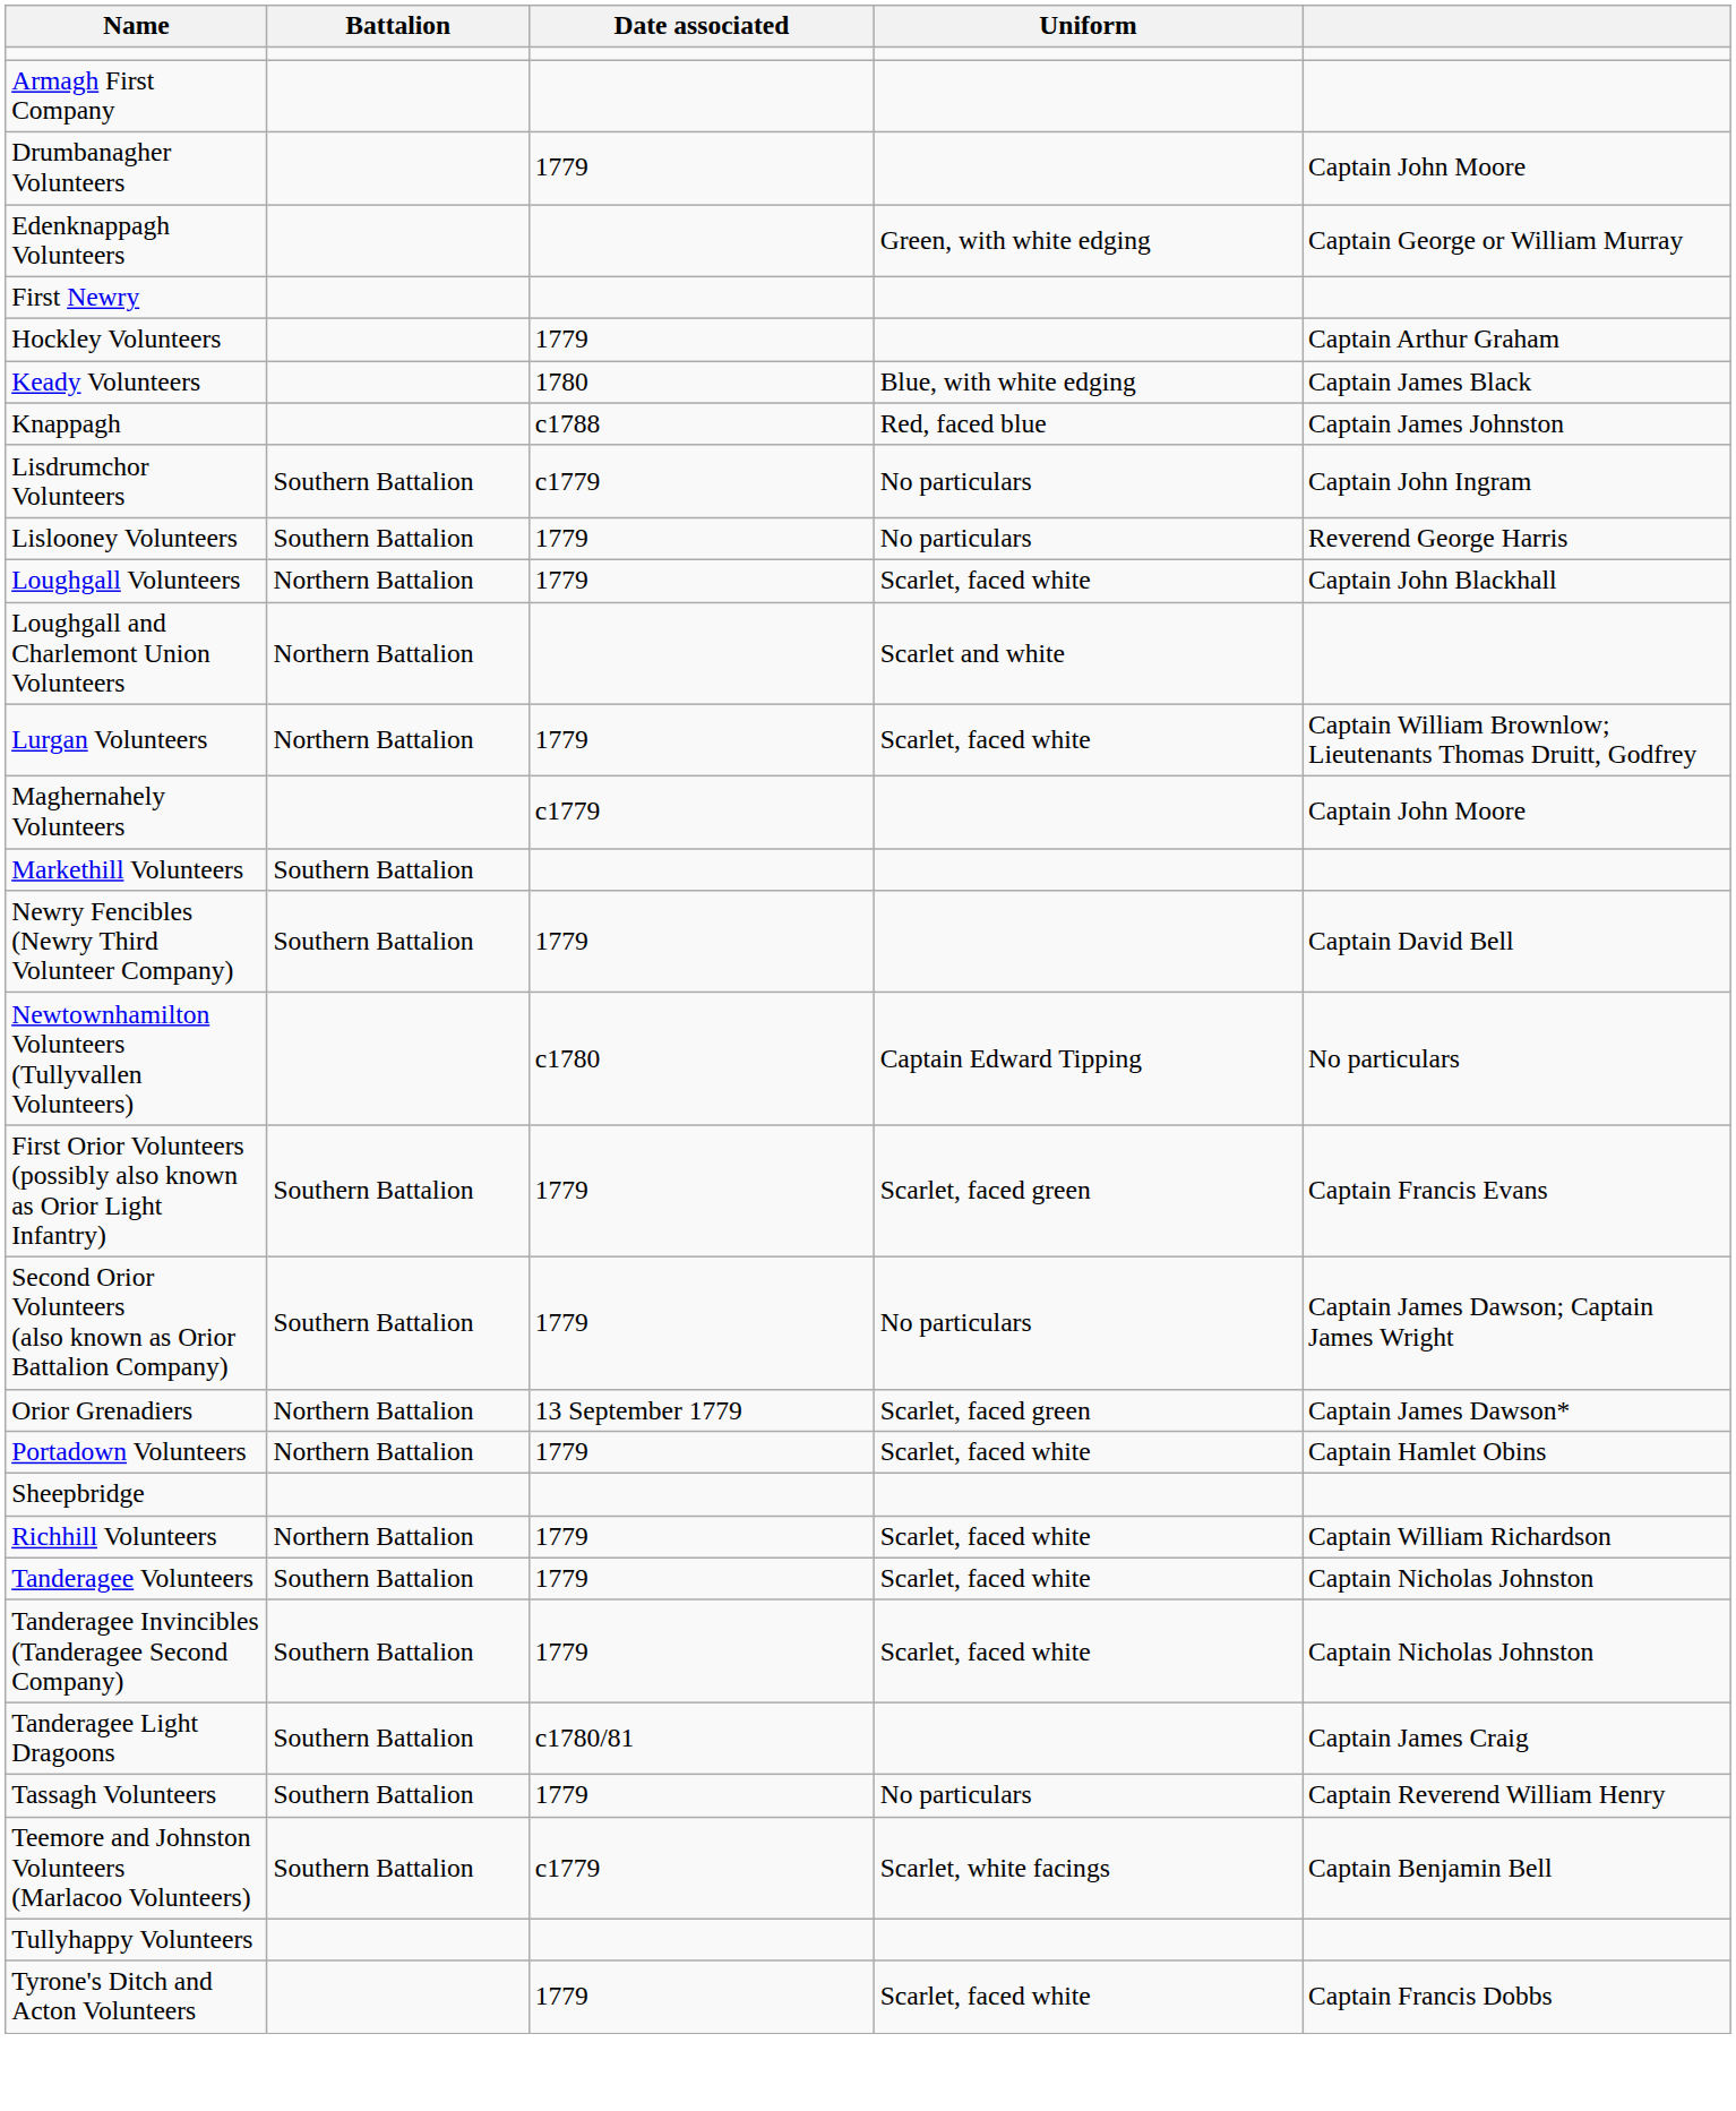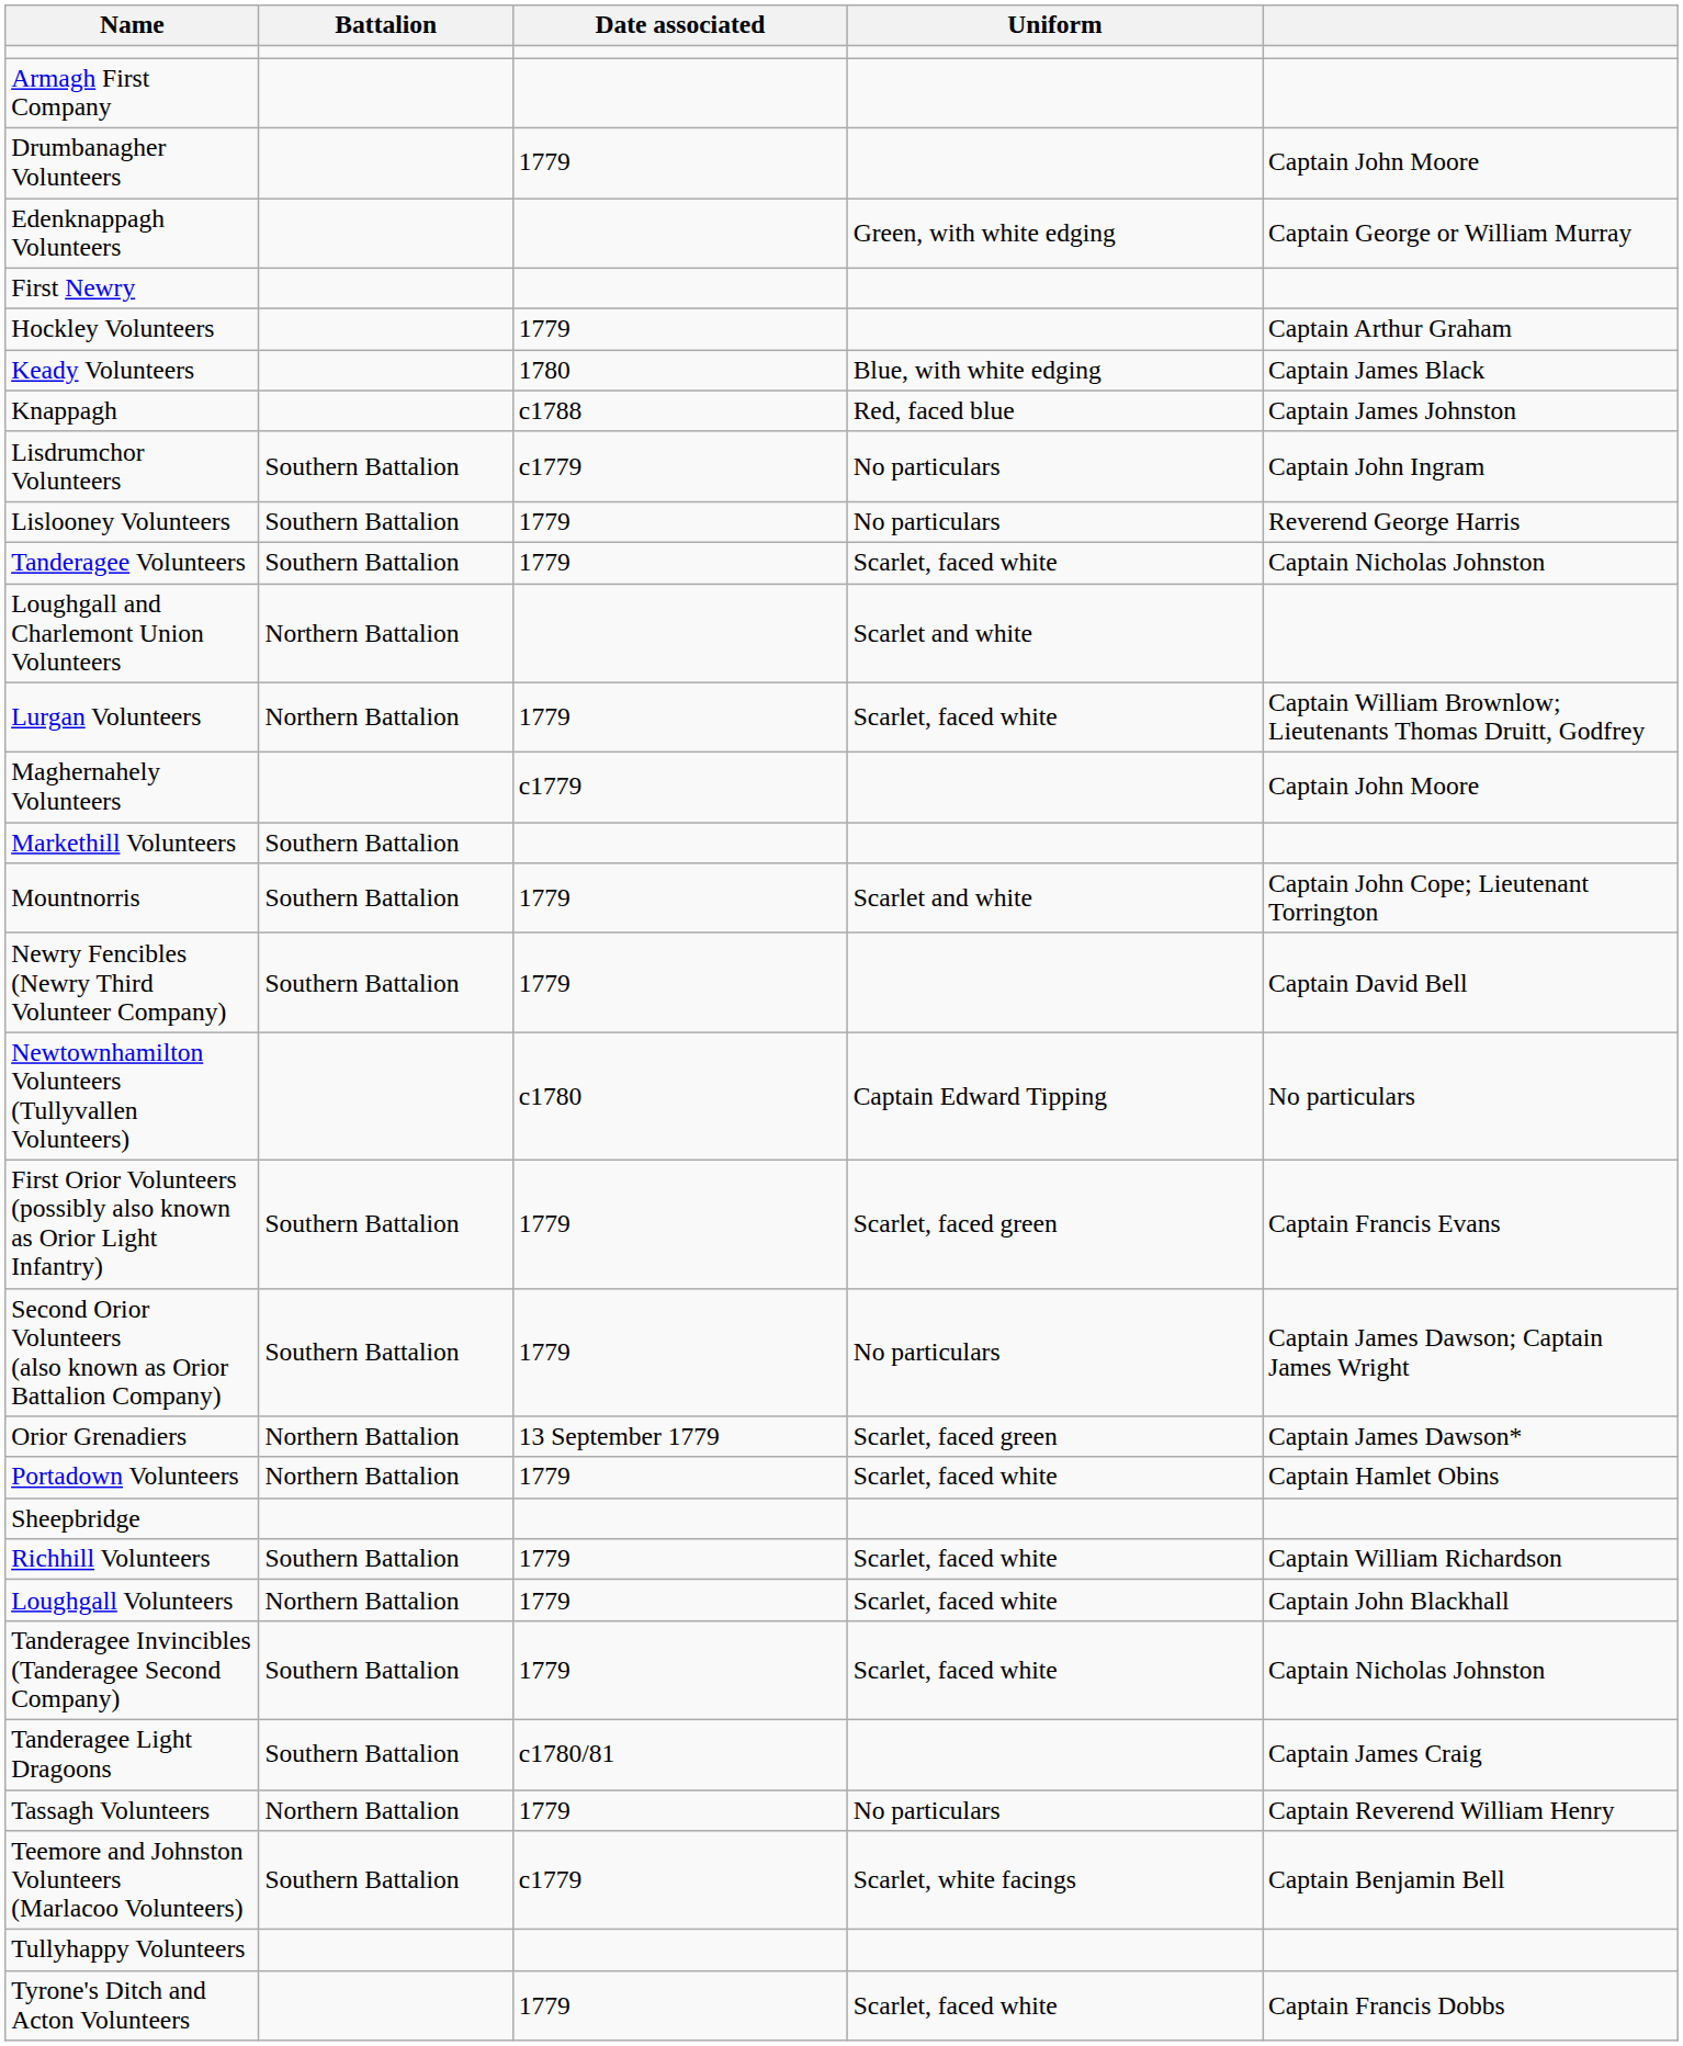 <table class="wikitable" style="border:1px solid darkgrey;">
 <tr>
 <th style="width:150px;">Name</th>
 <th style="width:150px;">Battalion</th>
 <th style="width:200px;">Date associated</th>
 <th style="width:250px;">Uniform</th>
 <th style="width:250px;"></th>
 </tr>
 <tr>
 <td></td>
 <td></td>
 <td></td>
 <td></td>
 <td></td>
 </tr>
 <tr>
 <td><a href='#'>Armagh</a> First Company</td>
 <td></td>
 <td></td>
 <td></td>
 <td></td>
 </tr>
 <tr>
 <td>Drumbanagher Volunteers</td>
 <td></td>
 <td>1779</td>
 <td></td>
 <td>Captain John Moore</td>
 </tr>
 <tr>
 <td>Edenknappagh Volunteers</td>
 <td></td>
 <td></td>
 <td>Green, with white edging</td>
 <td>Captain George or William Murray</td>
 </tr>
 <tr>
 <td>First <a href='#'>Newry</a></td>
 <td></td>
 <td></td>
 <td></td>
 <td></td>
 </tr>
 <tr>
 <td>Hockley Volunteers</td>
 <td></td>
 <td>1779</td>
 <td></td>
 <td>Captain Arthur Graham</td>
 </tr>
 <tr>
 <td><a href='#'>Keady</a> Volunteers</td>
 <td></td>
 <td>1780</td>
 <td>Blue, with white edging</td>
 <td>Captain James Black</td>
 </tr>
 <tr>
 <td>Knappagh</td>
 <td></td>
 <td>c1788</td>
 <td>Red, faced blue</td>
 <td>Captain James Johnston</td>
 </tr>
 <tr>
 <td>Lisdrumchor Volunteers</td>
 <td>Southern Battalion</td>
 <td>c1779</td>
 <td>No particulars</td>
 <td>Captain John Ingram</td>
 </tr>
 <tr>
 <td>Lislooney Volunteers</td>
 <td>Southern Battalion</td>
 <td>1779</td>
 <td>No particulars</td>
 <td>Reverend George Harris</td>
 </tr>
 <tr>
-<td><a href='#'>Loughgall</a> Volunteers</td>
-<td>Northern Battalion</td>
+<td><a href='#'>Tanderagee</a> Volunteers</td>
+<td>Southern Battalion</td>
 <td>1779</td>
 <td>Scarlet, faced white</td>
-<td>Captain John Blackhall</td>
+<td>Captain Nicholas Johnston</td>
 </tr>
 <tr>
 <td>Loughgall and Charlemont Union Volunteers</td>
 <td>Northern Battalion</td>
 <td></td>
 <td>Scarlet and white</td>
 <td></td>
 </tr>
 <tr>
 <td><a href='#'>Lurgan</a> Volunteers</td>
 <td>Northern Battalion</td>
 <td>1779</td>
 <td>Scarlet, faced white</td>
 <td>Captain William Brownlow; Lieutenants Thomas Druitt, Godfrey</td>
 </tr>
 <tr>
 <td>Maghernahely Volunteers</td>
 <td></td>
 <td>c1779</td>
 <td></td>
 <td>Captain John Moore</td>
 </tr>
 <tr>
 <td><a href='#'>Markethill</a> Volunteers</td>
 <td>Southern Battalion</td>
 <td></td>
 <td></td>
 <td></td>
+</tr>
+<tr>
+<td>Mountnorris</td>
+<td>Southern Battalion</td>
+<td>1779</td>
+<td>Scarlet and white</td>
+<td>Captain John Cope; Lieutenant Torrington</td>
 </tr>
 <tr>
 <td>Newry Fencibles<br>(Newry Third Volunteer Company)</td>
 <td>Southern Battalion</td>
 <td>1779</td>
 <td></td>
 <td>Captain David Bell</td>
 </tr>
 <tr>
 <td><a href='#'>Newtownhamilton</a> Volunteers<br>(Tullyvallen Volunteers)</td>
 <td></td>
 <td>c1780</td>
 <td>Captain Edward Tipping</td>
 <td>No particulars</td>
 </tr>
 <tr>
 <td>First Orior Volunteers<br>(possibly also known as Orior Light Infantry)</td>
 <td>Southern Battalion</td>
 <td>1779</td>
 <td>Scarlet, faced green</td>
 <td>Captain Francis Evans</td>
 </tr>
 <tr>
 <td>Second Orior Volunteers<br>(also known as Orior Battalion Company)</td>
 <td>Southern Battalion</td>
 <td>1779</td>
 <td>No particulars</td>
 <td>Captain James Dawson; Captain James Wright</td>
 </tr>
 <tr>
 <td>Orior Grenadiers</td>
 <td>Northern Battalion</td>
 <td>13 September 1779</td>
 <td>Scarlet, faced green</td>
 <td>Captain James Dawson*</td>
 </tr>
 <tr>
 <td><a href='#'>Portadown</a> Volunteers</td>
 <td>Northern Battalion</td>
 <td>1779</td>
 <td>Scarlet, faced white</td>
 <td>Captain Hamlet Obins</td>
 </tr>
 <tr>
 <td>Sheepbridge</td>
 <td></td>
 <td></td>
 <td></td>
 <td></td>
 </tr>
 <tr>
 <td><a href='#'>Richhill</a> Volunteers</td>
-<td>Northern Battalion</td>
+<td>Southern Battalion</td>
 <td>1779</td>
 <td>Scarlet, faced white</td>
 <td>Captain William Richardson</td>
 </tr>
 <tr>
-<td><a href='#'>Tanderagee</a> Volunteers</td>
-<td>Southern Battalion</td>
+<td><a href='#'>Loughgall</a> Volunteers</td>
+<td>Northern Battalion</td>
 <td>1779</td>
 <td>Scarlet, faced white</td>
-<td>Captain Nicholas Johnston</td>
+<td>Captain John Blackhall</td>
 </tr>
 <tr>
 <td>Tanderagee Invincibles<br>(Tanderagee Second Company)</td>
 <td>Southern Battalion</td>
 <td>1779</td>
 <td>Scarlet, faced white</td>
 <td>Captain Nicholas Johnston</td>
 </tr>
 <tr>
 <td>Tanderagee Light Dragoons</td>
 <td>Southern Battalion</td>
 <td>c1780/81</td>
 <td></td>
 <td>Captain James Craig</td>
 </tr>
 <tr>
 <td>Tassagh Volunteers</td>
-<td>Southern Battalion</td>
+<td>Northern Battalion</td>
 <td>1779</td>
 <td>No particulars</td>
 <td>Captain Reverend William Henry</td>
 </tr>
 <tr>
 <td>Teemore and Johnston Volunteers<br>(Marlacoo Volunteers)</td>
 <td>Southern Battalion</td>
 <td>c1779</td>
 <td>Scarlet, white facings</td>
 <td>Captain Benjamin Bell</td>
 </tr>
 <tr>
 <td>Tullyhappy Volunteers</td>
 <td></td>
 <td></td>
 <td></td>
 <td></td>
 </tr>
 <tr>
 <td>Tyrone's Ditch and Acton Volunteers</td>
 <td></td>
 <td>1779</td>
 <td>Scarlet, faced white</td>
 <td>Captain Francis Dobbs</td>
 </tr>
 </table>
